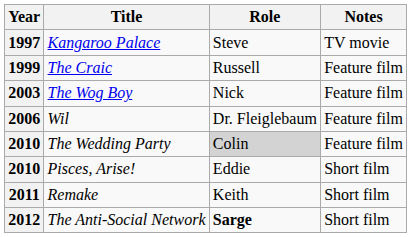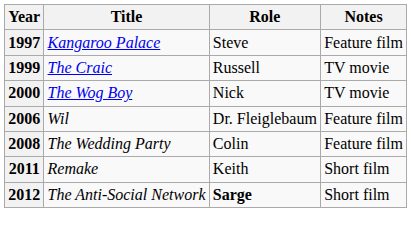 <table class="wikitable sortable plainrowheaders">
 <tr>
 <th scope="col">Year</th>
 <th scope="col">Title</th>
 <th scope="col">Role</th>
 <th scope="col" class="unsortable">Notes</th>
 </tr>
 <tr>
 <th scope="row">1997</th>
 <td><em><a href='#'>Kangaroo Palace</a></em></td>
 <td>Steve</td>
-<td>TV movie</td>
+<td>Feature film</td>
 </tr>
 <tr>
 <th scope="row">1999</th>
 <td><em><a href='#'>The Craic</a></em></td>
 <td>Russell</td>
-<td>Feature film</td>
+<td>TV movie</td>
 </tr>
 <tr>
-<th scope="row">2003</th>
+<th scope="row">2000</th>
 <td><em><a href='#'>The Wog Boy</a></em></td>
 <td>Nick</td>
-<td>Feature film</td>
+<td>TV movie</td>
 </tr>
 <tr>
 <th scope="row">2006</th>
 <td><em>Wil</em></td>
 <td>Dr. Fleiglebaum</td>
 <td>Feature film</td>
 </tr>
 <tr>
-<th scope="row">2010</th>
+<th scope="row">2008</th>
 <td><em>The Wedding Party</em></td>
-<td style="background: lightgrey;">Colin</td>
+<td>Colin</td>
 <td>Feature film</td>
-</tr>
-<tr>
-<th scope="row">2010</th>
-<td><em>Pisces, Arise!</em></td>
-<td>Eddie</td>
-<td>Short film</td>
 </tr>
 <tr>
 <th scope="row">2011</th>
 <td><em>Remake</em></td>
 <td>Keith</td>
 <td>Short film</td>
 </tr>
 <tr>
 <th scope="row">2012</th>
 <td><em>The Anti-Social Network</em></td>
 <td><strong>Sarge</strong></td>
 <td>Short film</td>
 </tr>
 </table>
